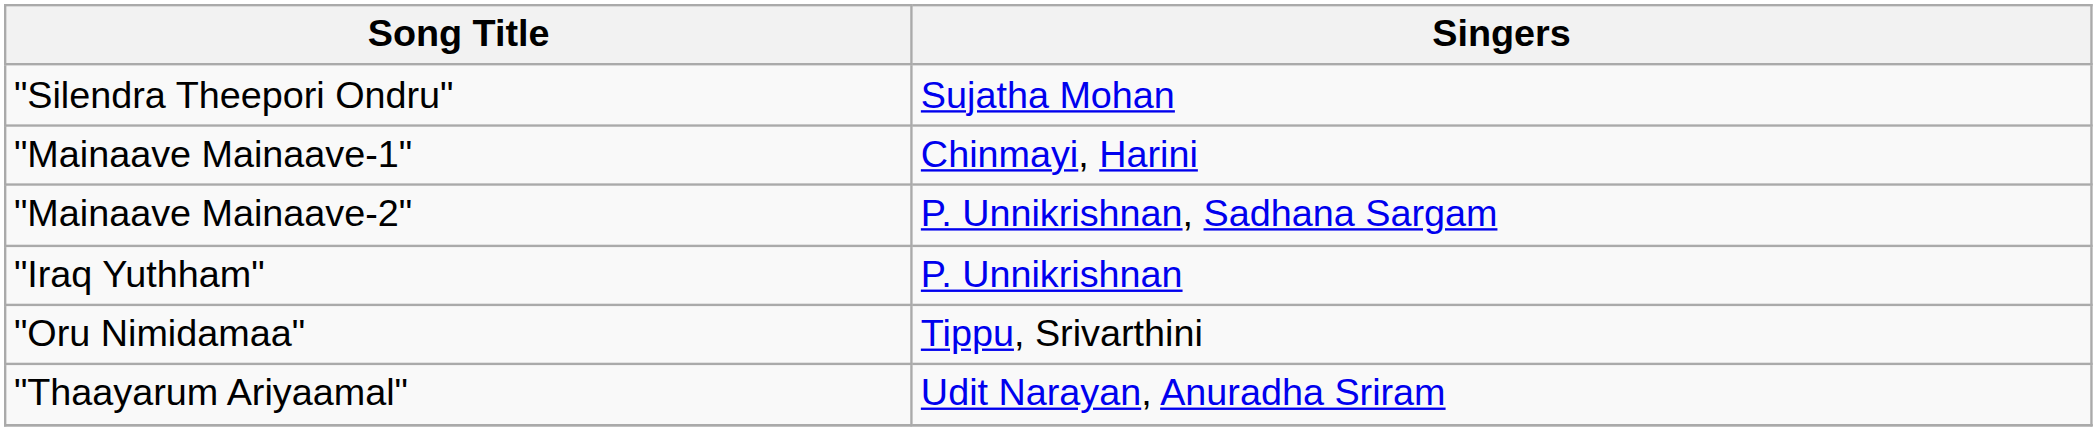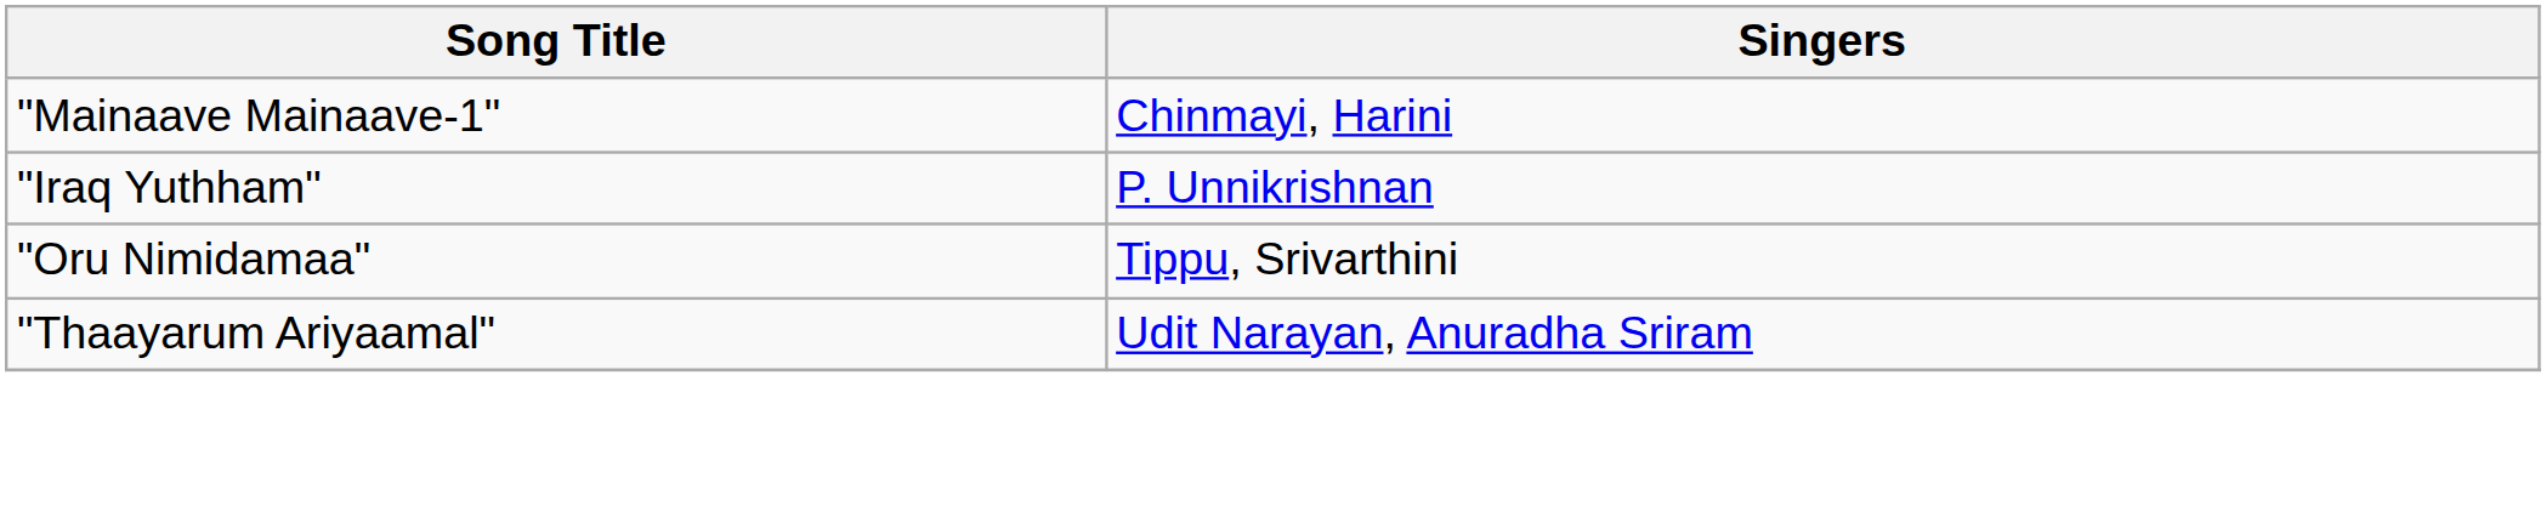 <table class="wikitable" width="70%">
 <tr>
 <th>Song Title</th>
 <th>Singers</th>
 </tr>
 <tr>
-<td>"Silendra Theepori Ondru"</td>
-<td><a href='#'>Sujatha Mohan</a></td>
-</tr>
-<tr>
 <td>"Mainaave Mainaave-1"</td>
 <td><a href='#'>Chinmayi</a>, <a href='#'>Harini</a></td>
-</tr>
-<tr>
-<td>"Mainaave Mainaave-2"</td>
-<td><a href='#'>P. Unnikrishnan</a>, <a href='#'>Sadhana Sargam</a></td>
 </tr>
 <tr>
 <td>"Iraq Yuthham"</td>
 <td><a href='#'>P. Unnikrishnan</a></td>
 </tr>
 <tr>
 <td>"Oru Nimidamaa"</td>
 <td><a href='#'>Tippu</a>, Srivarthini</td>
 </tr>
 <tr>
 <td>"Thaayarum Ariyaamal"</td>
 <td><a href='#'>Udit Narayan</a>, <a href='#'>Anuradha Sriram</a></td>
 </tr>
 <tr>
 </tr>
 </table>
